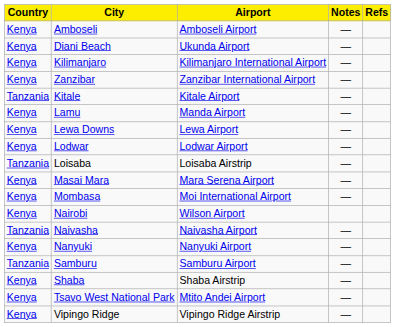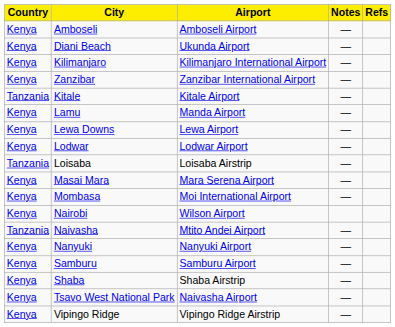 <table class="wikitable sortable">
 <tr>
 <th style="background-color:#FDEE00;color:Black">Country</th>
 <th style="background-color:#FDEE00;color:Black">City</th>
 <th style="background-color:#FDEE00;color:Black">Airport</th>
 <th style="background-color:#FDEE00;color:Black">Notes</th>
 <th style="background-color:#FDEE00;color:Black" class="unsortable">Refs</th>
 </tr>
 <tr>
 <td><a href='#'>Kenya</a></td>
 <td><a href='#'>Amboseli</a></td>
 <td><a href='#'>Amboseli Airport</a></td>
 <td align=center>—</td>
 <td align=center></td>
 </tr>
 <tr>
 <td><a href='#'>Kenya</a></td>
 <td><a href='#'>Diani Beach</a></td>
 <td><a href='#'>Ukunda Airport</a></td>
 <td align=center>—</td>
 <td align=center></td>
 </tr>
 <tr>
 <td><a href='#'>Kenya</a></td>
 <td><a href='#'>Kilimanjaro</a></td>
 <td><a href='#'>Kilimanjaro International Airport</a></td>
 <td align=center>—</td>
 <td align=center></td>
 </tr>
 <tr>
 <td><a href='#'>Kenya</a></td>
 <td><a href='#'>Zanzibar</a></td>
 <td><a href='#'>Zanzibar International Airport</a></td>
 <td align=center>—</td>
 <td align=center></td>
 </tr>
 <tr>
 <td><a href='#'>Tanzania</a></td>
 <td><a href='#'>Kitale</a></td>
 <td><a href='#'>Kitale Airport</a></td>
 <td align=center>—</td>
 <td align=center></td>
 </tr>
 <tr>
 <td><a href='#'>Kenya</a></td>
 <td><a href='#'>Lamu</a></td>
 <td><a href='#'>Manda Airport</a></td>
 <td align=center>—</td>
 <td align=center></td>
 </tr>
 <tr>
 <td><a href='#'>Kenya</a></td>
 <td><a href='#'>Lewa Downs</a></td>
 <td><a href='#'>Lewa Airport</a></td>
 <td align=center>—</td>
 <td align=center></td>
 </tr>
 <tr>
 <td><a href='#'>Kenya</a></td>
 <td><a href='#'>Lodwar</a></td>
 <td><a href='#'>Lodwar Airport</a></td>
 <td align=center>—</td>
 <td align=center></td>
 </tr>
 <tr>
 <td><a href='#'>Tanzania</a></td>
 <td>Loisaba</td>
 <td>Loisaba Airstrip</td>
 <td align=center>—</td>
 <td align=center></td>
 </tr>
 <tr>
 <td><a href='#'>Kenya</a></td>
 <td><a href='#'>Masai Mara</a></td>
 <td><a href='#'>Mara Serena Airport</a></td>
 <td align=center>—</td>
 <td align=center></td>
 </tr>
 <tr>
 <td><a href='#'>Kenya</a></td>
 <td><a href='#'>Mombasa</a></td>
 <td><a href='#'>Moi International Airport</a></td>
 <td align=center>—</td>
 <td align=center></td>
 </tr>
 <tr>
 <td><a href='#'>Kenya</a></td>
 <td><a href='#'>Nairobi</a></td>
 <td><a href='#'>Wilson Airport</a></td>
 <td></td>
 <td align=center></td>
 </tr>
 <tr>
 <td><a href='#'>Tanzania</a></td>
 <td><a href='#'>Naivasha</a></td>
-<td><a href='#'>Naivasha Airport</a></td>
+<td><a href='#'>Mtito Andei Airport</a></td>
 <td align=center>—</td>
 <td align=center></td>
 </tr>
 <tr>
 <td><a href='#'>Kenya</a></td>
 <td><a href='#'>Nanyuki</a></td>
 <td><a href='#'>Nanyuki Airport</a></td>
 <td align=center>—</td>
 <td align=center></td>
 </tr>
 <tr>
-<td><a href='#'>Tanzania</a></td>
+<td><a href='#'>Kenya</a></td>
 <td><a href='#'>Samburu</a></td>
 <td><a href='#'>Samburu Airport</a></td>
 <td align=center>—</td>
 <td align=center></td>
 </tr>
 <tr>
 <td><a href='#'>Kenya</a></td>
 <td><a href='#'>Shaba</a></td>
 <td>Shaba Airstrip</td>
 <td align=center>—</td>
 <td align=center></td>
 </tr>
 <tr>
 <td><a href='#'>Kenya</a></td>
 <td><a href='#'>Tsavo West National Park</a></td>
-<td><a href='#'>Mtito Andei Airport</a></td>
+<td><a href='#'>Naivasha Airport</a></td>
 <td align=center>—</td>
 <td align=center></td>
 </tr>
 <tr>
 <td><a href='#'>Kenya</a></td>
 <td>Vipingo Ridge</td>
 <td>Vipingo Ridge Airstrip</td>
 <td align=center>—</td>
 <td align=center></td>
 </tr>
 </table>
